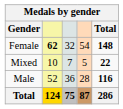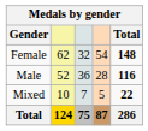 <table class=wikitable style="font-size:85%; float:right; text-align:center">
 <tr>
 <th colspan=5>Medals by gender</th>
 </tr>
 <tr>
 <th>Gender</th>
 <td bgcolor=F7F6A8></td>
 <td bgcolor=DCE5E5></td>
 <td bgcolor=FFDAB9></td>
 <th>Total</th>
 </tr>
 <tr>
 <td>Female</td>
-<td bgcolor=F7F6A8><strong>62</strong></td>
+<td bgcolor=F7F6A8>62</td>
 <td bgcolor=DCE5E5>32</td>
 <td bgcolor=FFDAB9>54</td>
 <td><strong>148</strong></td>
+</tr>
+<tr>
+<td>Male</td>
+<td bgcolor=F7F6A8>52</td>
+<td bgcolor=DCE5E5>36</td>
+<td bgcolor=FFDAB9>28</td>
+<td><strong>116</strong></td>
 </tr>
 <tr>
 <td>Mixed</td>
 <td bgcolor=F7F6A8>10</td>
 <td bgcolor=DCE5E5>7</td>
 <td bgcolor=FFDAB9>5</td>
 <td><strong>22</strong></td>
 </tr>
 <tr>
-<td>Male</td>
-<td bgcolor=F7F6A8>52</td>
-<td bgcolor=DCE5E5>36</td>
-<td bgcolor=FFDAB9>28</td>
-<td><strong>116</strong></td>
-</tr>
-<tr>
 <th>Total</th>
 <th style=background:gold>124</th>
 <th style=background:silver>75</th>
 <th style=background:#c96>87</th>
 <th>286</th>
 </tr>
 </table>
